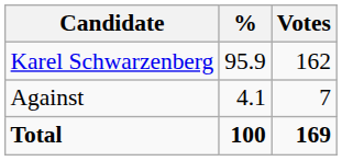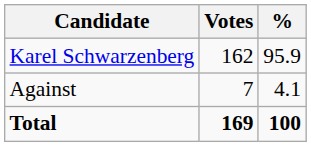 <table class=wikitable style=text-align:right>
 <tr>
 <th>Candidate</th>
+<th>Votes</th>
 <th>%</th>
-<th>Votes</th>
 </tr>
 <tr>
 <td align=left><a href='#'>Karel Schwarzenberg</a></td>
+<td>162</td>
 <td>95.9</td>
-<td>162</td>
 </tr>
 <tr>
 <td align=left>Against</td>
+<td>7</td>
 <td>4.1</td>
-<td>7</td>
 </tr>
 <tr>
 <td align=left><strong>Total</strong></td>
+<td><strong>169</strong></td>
 <td><strong>100</strong></td>
-<td><strong>169</strong></td>
 </tr>
 </table>
